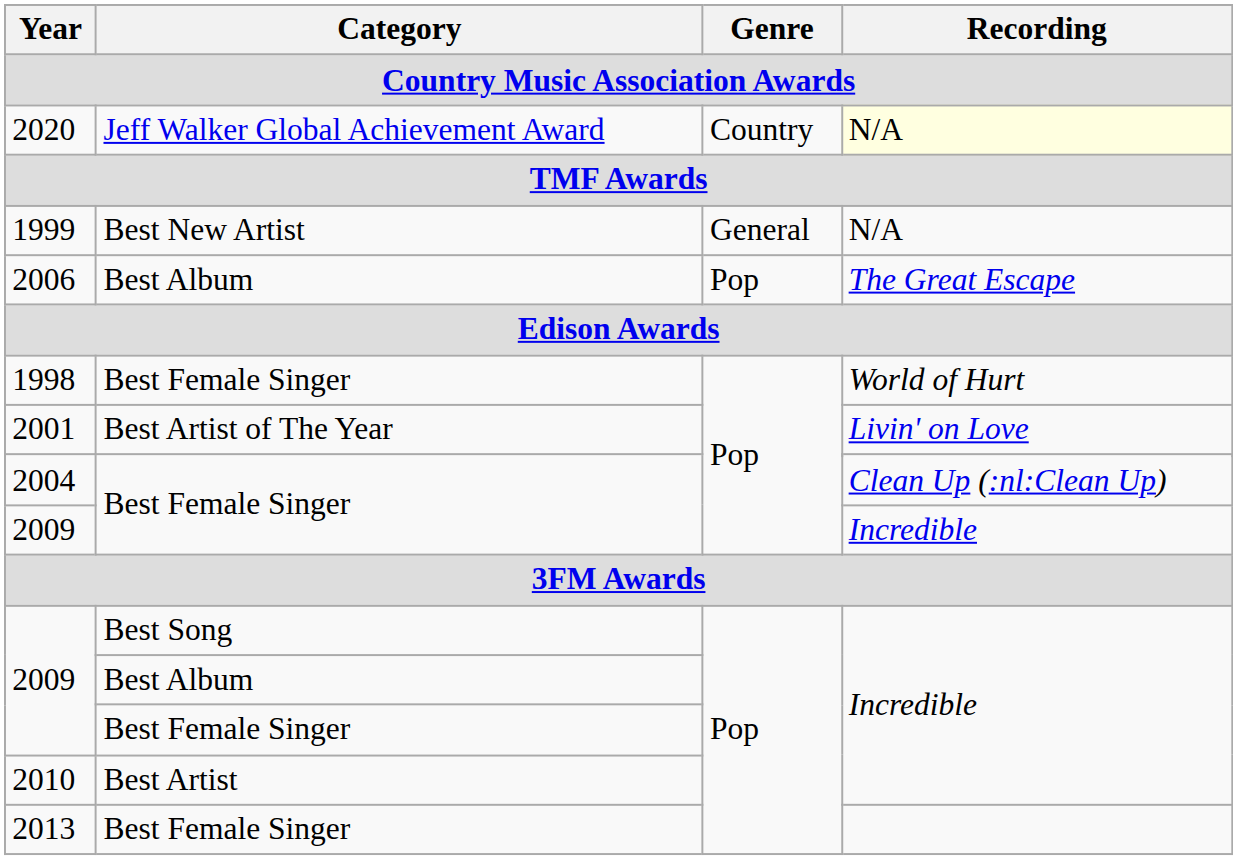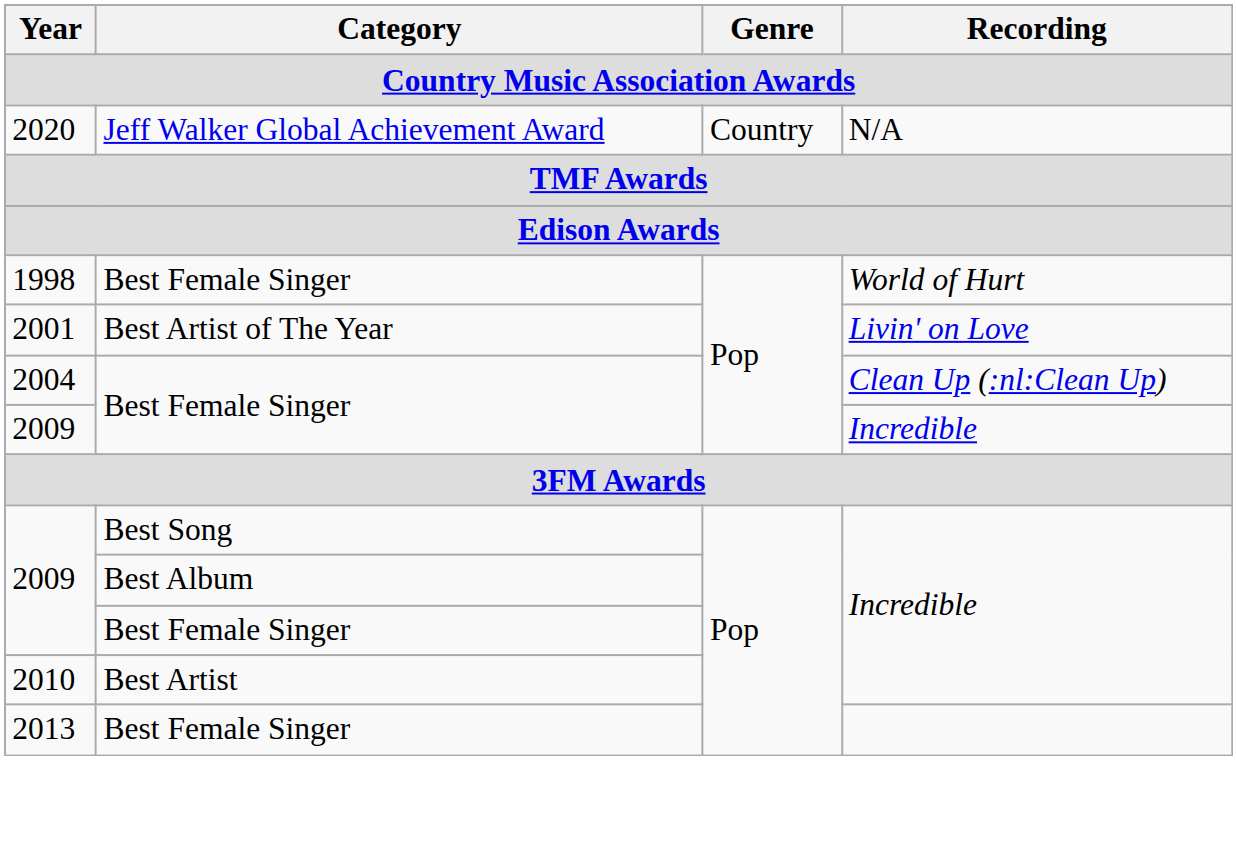 <table class="wikitable" style="width:100%;">
 <tr>
 <th>Year</th>
 <th>Category</th>
 <th>Genre</th>
 <th>Recording</th>
 </tr>
 <tr style="background:#ddd;">
 <td colspan="4" style="text-align:center;"><strong><a href='#'>Country Music Association Awards</a></strong></td>
 </tr>
 <tr>
 <td>2020</td>
 <td><a href='#'>Jeff Walker Global Achievement Award</a></td>
 <td>Country</td>
-<td style="background: lightyellow;">N/A</td>
+<td>N/A</td>
 </tr>
 <tr style="background:#ddd;">
 <td colspan="4" style="text-align:center;"><strong><a href='#'>TMF Awards</a></strong></td>
-</tr>
-<tr>
-<td>1999</td>
-<td>Best New Artist</td>
-<td>General</td>
-<td>N/A</td>
-</tr>
-<tr>
-<td>2006</td>
-<td>Best Album</td>
-<td>Pop</td>
-<td><em><a href='#'>The Great Escape</a></em></td>
 </tr>
 <tr style="background:#ddd;">
 <td colspan="4" style="text-align:center;"><strong><a href='#'>Edison Awards</a></strong></td>
 </tr>
 <tr>
 <td>1998</td>
 <td>Best Female Singer</td>
 <td rowspan=5>Pop</td>
 <td><em>World of Hurt</em></td>
 </tr>
 <tr>
 <td rowspan=2>2001</td>
 <td>Best Artist of The Year</td>
 <td rowspan=2><em><a href='#'>Livin' on Love</a></em></td>
 </tr>
 <tr>
 <td rowspan=3>Best Female Singer</td>
 </tr>
 <tr>
 <td>2004</td>
 <td><em><a href='#'>Clean Up</a> (<a href='#'>:nl:Clean Up</a>)</em></td>
 </tr>
 <tr>
 <td>2009</td>
 <td><em><a href='#'>Incredible</a></em></td>
 </tr>
 <tr style="background:#ddd;">
 <td colspan="4" style="text-align:center;"><strong><a href='#'>3FM Awards</a></strong></td>
 </tr>
 <tr>
 <td rowspan=3>2009</td>
 <td>Best Song</td>
 <td rowspan=5>Pop</td>
 <td rowspan=4><em>Incredible</em></td>
 </tr>
 <tr>
 <td>Best Album</td>
 </tr>
 <tr>
 <td>Best Female Singer</td>
 </tr>
 <tr>
 <td>2010</td>
 <td>Best Artist</td>
 </tr>
 <tr>
 <td>2013</td>
 <td>Best Female Singer</td>
 <td></td>
 </tr>
 </table>
